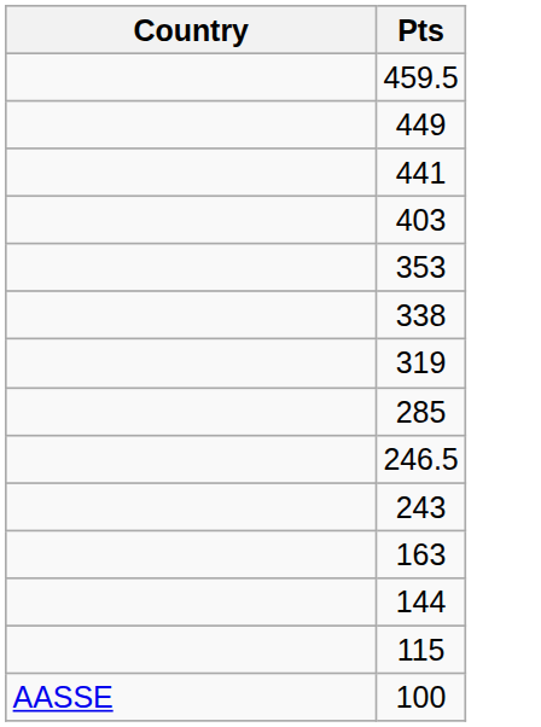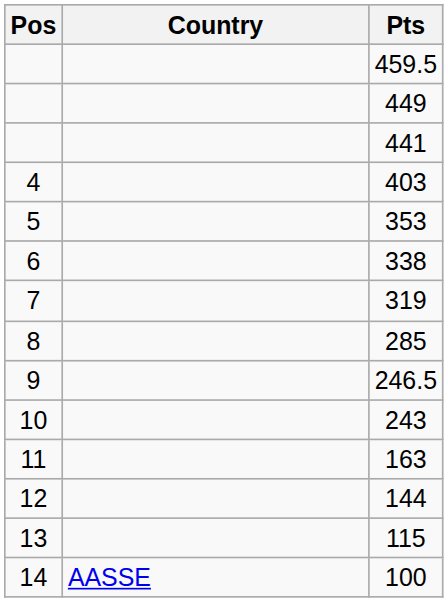 <table class="wikitable" style="text-align: center; font-size:95%">
 <tr>
+<th width="25">Pos</th>
 <th width="180">Country</th>
 <th width="25">Pts</th>
 </tr>
 <tr>
+<td></td>
 <td align="left"></td>
 <td>459.5</td>
 </tr>
 <tr>
+<td></td>
 <td align="left"></td>
 <td>449</td>
 </tr>
 <tr>
+<td></td>
 <td align="left"></td>
 <td>441</td>
 </tr>
 <tr>
+<td>4</td>
 <td align="left"></td>
 <td>403</td>
 </tr>
 <tr>
+<td>5</td>
 <td align="left"></td>
 <td>353</td>
 </tr>
 <tr>
+<td>6</td>
 <td align="left"></td>
 <td>338</td>
 </tr>
 <tr>
+<td>7</td>
 <td align="left"></td>
 <td>319</td>
 </tr>
 <tr>
+<td>8</td>
 <td align="left"></td>
 <td>285</td>
 </tr>
 <tr>
+<td>9</td>
 <td align="left"></td>
 <td>246.5</td>
 </tr>
 <tr>
+<td>10</td>
 <td align="left"></td>
 <td>243</td>
 </tr>
 <tr>
+<td>11</td>
 <td align="left"></td>
 <td>163</td>
 </tr>
 <tr>
+<td>12</td>
 <td align="left"></td>
 <td>144</td>
 </tr>
 <tr>
+<td>13</td>
 <td align="left"></td>
 <td>115</td>
 </tr>
 <tr>
+<td>14</td>
 <td align="left"> <a href='#'>AASSE</a></td>
 <td>100</td>
 </tr>
 </table>
